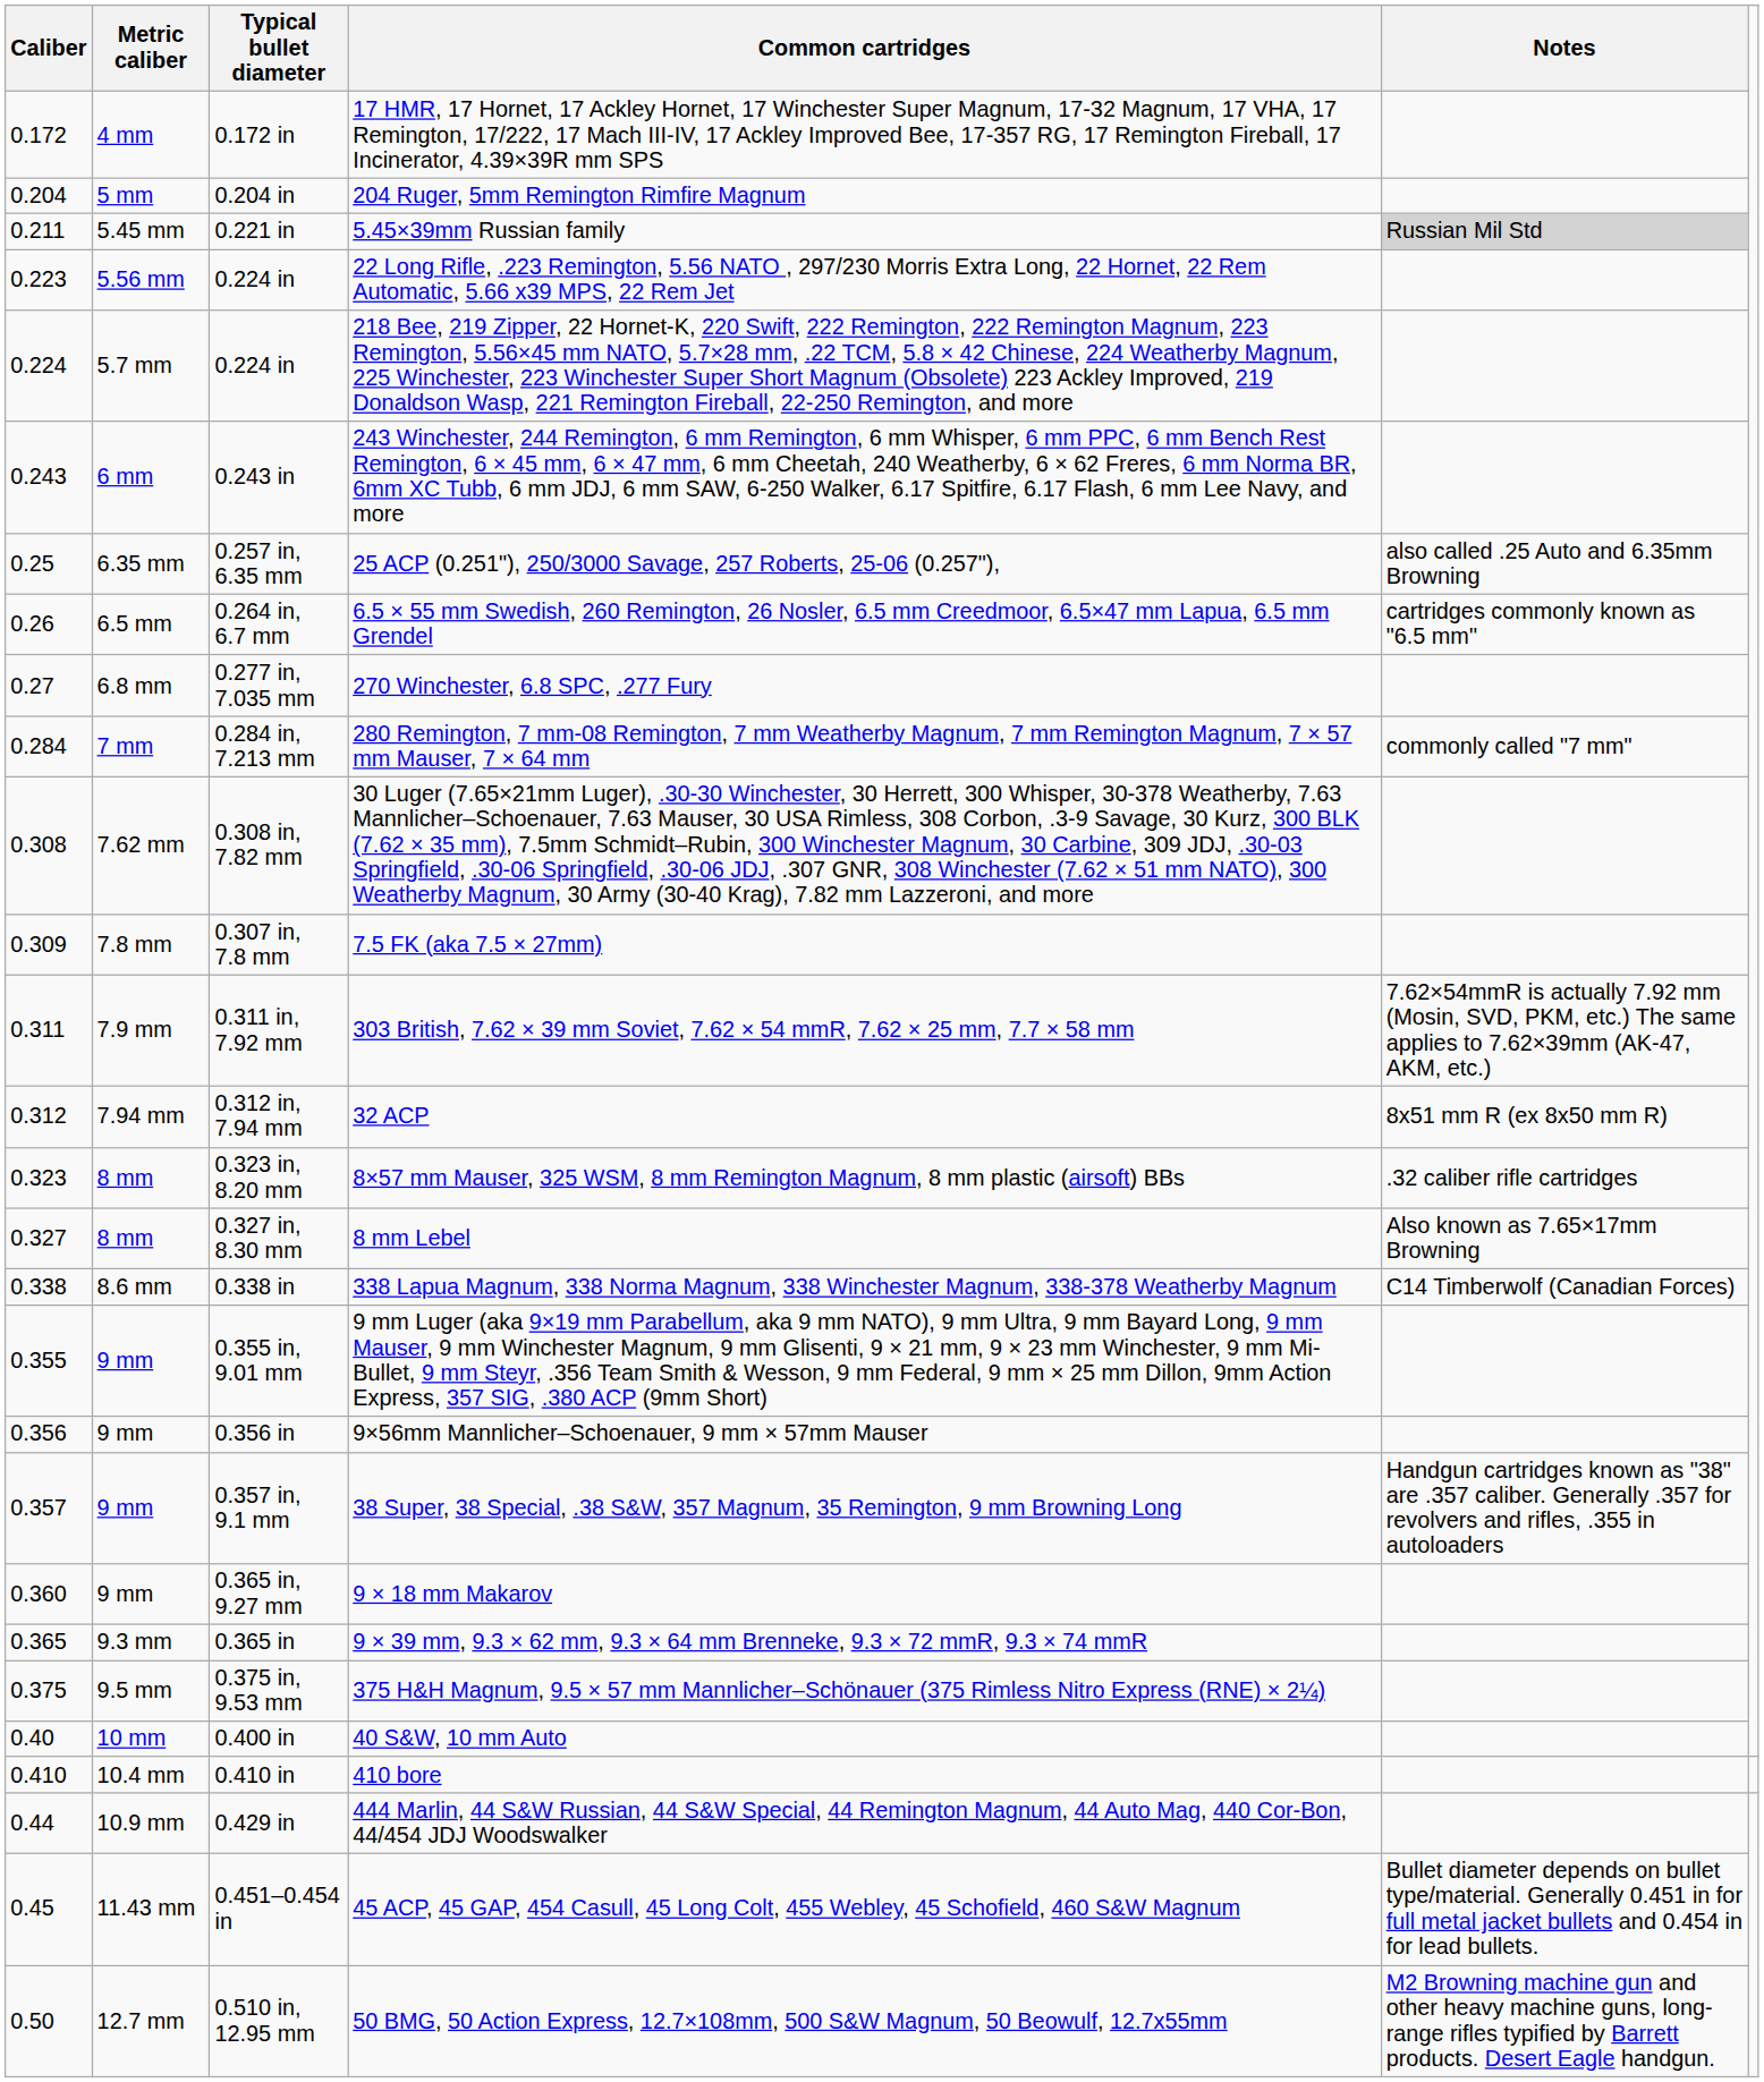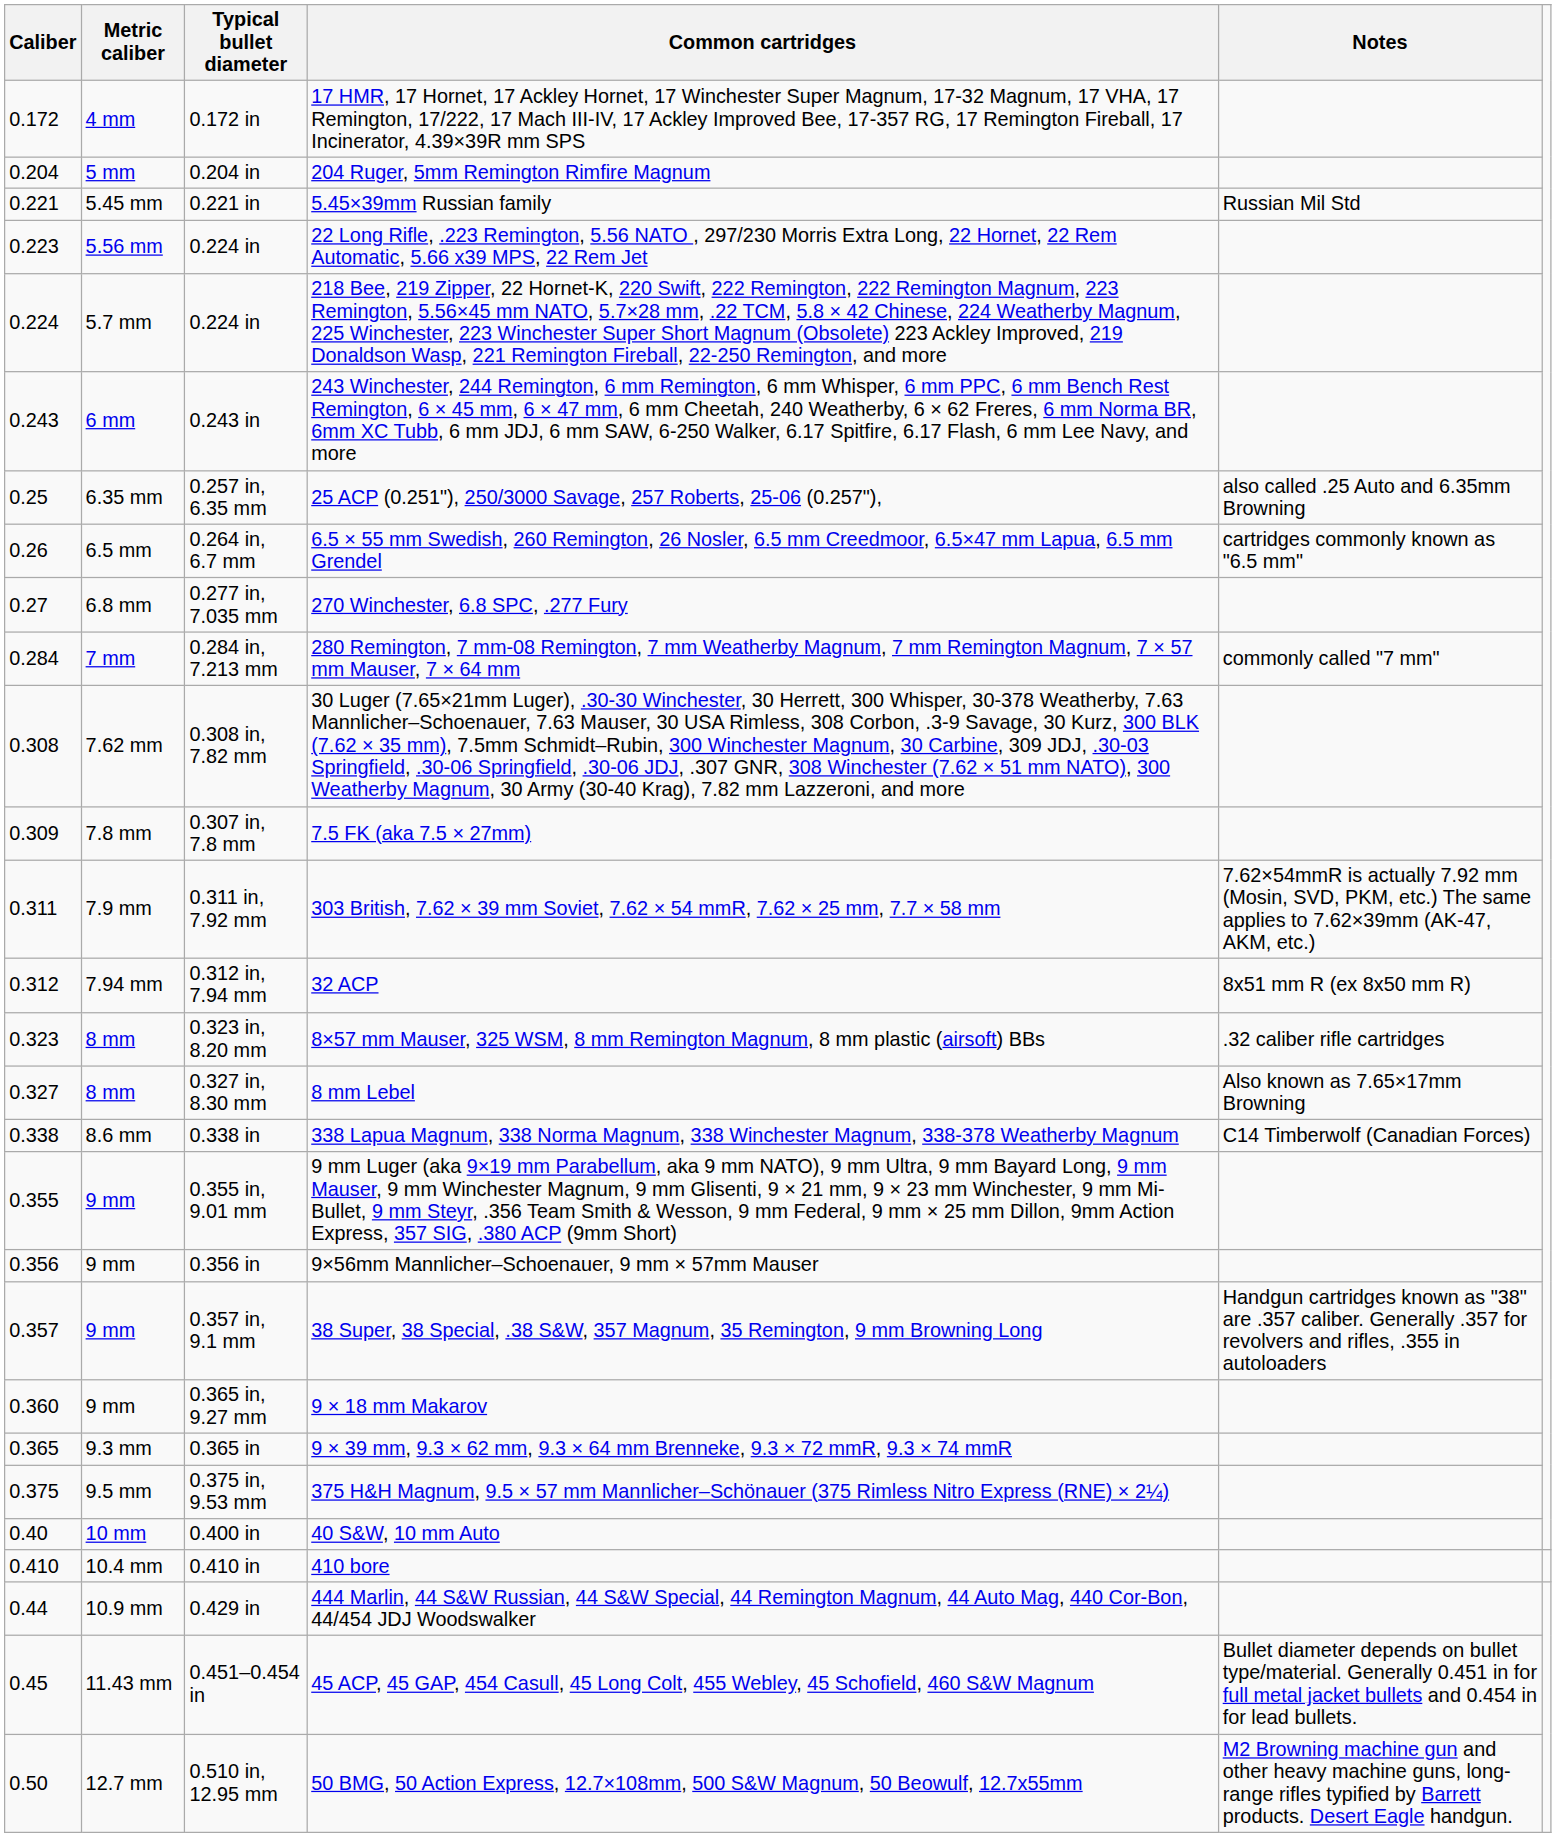 <table class="wikitable sortable" border="1">
 <tr>
 <th>Caliber</th>
 <th>Metric caliber</th>
 <th>Typical bullet diameter</th>
 <th class="unsortable">Common cartridges</th>
 <th class="unsortable">Notes</th>
 </tr>
 <tr>
 <td>0.172</td>
 <td><a href='#'>4 mm</a></td>
 <td>0.172 in</td>
 <td><a href='#'>17 HMR</a>, 17 Hornet, 17 Ackley Hornet, 17 Winchester Super Magnum, 17-32 Magnum, 17 VHA, 17 Remington, 17/222, 17 Mach III-IV, 17 Ackley Improved Bee, 17-357 RG, 17 Remington Fireball, 17 Incinerator, 4.39×39R mm SPS</td>
 <td></td>
 </tr>
 <tr>
 <td>0.204</td>
 <td><a href='#'>5 mm</a></td>
 <td>0.204 in</td>
 <td><a href='#'>204 Ruger</a>, <a href='#'>5mm Remington Rimfire Magnum</a></td>
 <td></td>
 </tr>
 <tr>
-<td>0.211</td>
+<td>0.221</td>
 <td>5.45 mm</td>
 <td>0.221 in</td>
 <td><a href='#'>5.45×39mm</a> Russian family</td>
-<td style="background: lightgrey;">Russian Mil Std</td>
+<td>Russian Mil Std</td>
 </tr>
 <tr>
 <td>0.223</td>
 <td><a href='#'>5.56 mm</a></td>
 <td>0.224 in</td>
 <td><a href='#'>22 Long Rifle</a>, <a href='#'>.223 Remington</a>,  <a href='#'>5.56 NATO  </a>, 297/230 Morris Extra Long, <a href='#'>22 Hornet</a>, <a href='#'>22 Rem Automatic</a>, <a href='#'>5.66 x39 MPS</a>, <a href='#'>22 Rem Jet</a></td>
 <td></td>
 </tr>
 <tr>
 <td>0.224</td>
 <td>5.7 mm</td>
 <td>0.224 in</td>
 <td><a href='#'>218 Bee</a>, <a href='#'>219 Zipper</a>, 22 Hornet-K, <a href='#'>220 Swift</a>, <a href='#'>222 Remington</a>, <a href='#'>222 Remington Magnum</a>, <a href='#'>223 Remington</a>, <a href='#'>5.56×45 mm NATO</a>,  <a href='#'>5.7×28 mm</a>, <a href='#'>.22 TCM</a>, <a href='#'>5.8 × 42 Chinese</a>, <a href='#'>224 Weatherby Magnum</a>, <a href='#'>225 Winchester</a>, <a href='#'>223 Winchester Super Short Magnum (Obsolete)</a> 223 Ackley Improved, <a href='#'>219 Donaldson Wasp</a>, <a href='#'>221 Remington Fireball</a>, <a href='#'>22-250 Remington</a>, and more</td>
 <td></td>
 </tr>
 <tr ||>
 <td>0.243</td>
 <td><a href='#'>6 mm</a></td>
 <td>0.243 in</td>
 <td><a href='#'>243 Winchester</a>, <a href='#'>244 Remington</a>, <a href='#'>6 mm Remington</a>, 6 mm Whisper, <a href='#'>6 mm PPC</a>, <a href='#'>6 mm Bench Rest Remington</a>, <a href='#'>6 × 45 mm</a>, <a href='#'>6 × 47 mm</a>, 6 mm Cheetah, 240 Weatherby, 6 × 62 Freres, <a href='#'>6 mm Norma BR</a>, <a href='#'>6mm XC Tubb</a>, 6 mm JDJ, 6 mm SAW, 6-250 Walker, 6.17 Spitfire, 6.17 Flash, 6 mm Lee Navy, and more</td>
 <td></td>
 </tr>
 <tr>
 <td>0.25</td>
 <td>6.35 mm</td>
 <td>0.257 in, 6.35 mm</td>
 <td><a href='#'>25 ACP</a> (0.251"), <a href='#'>250/3000 Savage</a>, <a href='#'>257 Roberts</a>, <a href='#'>25-06</a> (0.257"),</td>
 <td>also called .25 Auto and 6.35mm Browning</td>
 </tr>
 <tr>
 <td>0.26</td>
 <td>6.5 mm</td>
 <td>0.264 in, 6.7 mm</td>
 <td><a href='#'>6.5 × 55 mm Swedish</a>, <a href='#'>260 Remington</a>, <a href='#'>26 Nosler</a>, <a href='#'>6.5 mm Creedmoor</a>, <a href='#'>6.5×47 mm Lapua</a>, <a href='#'>6.5 mm Grendel</a></td>
 <td>cartridges commonly known as "6.5 mm"</td>
 </tr>
 <tr>
 <td>0.27</td>
 <td>6.8 mm</td>
 <td>0.277 in, 7.035 mm</td>
 <td><a href='#'>270 Winchester</a>, <a href='#'>6.8 SPC</a>, <a href='#'>.277 Fury</a></td>
 <td></td>
 </tr>
 <tr>
 <td>0.284</td>
 <td><a href='#'>7 mm</a></td>
 <td>0.284 in, 7.213 mm</td>
 <td><a href='#'>280 Remington</a>, <a href='#'>7 mm-08 Remington</a>, <a href='#'>7 mm Weatherby Magnum</a>,  <a href='#'>7 mm Remington Magnum</a>, <a href='#'>7 × 57 mm Mauser</a>, <a href='#'>7 × 64 mm</a></td>
 <td>commonly called "7 mm"</td>
 </tr>
 <tr>
 <td>0.308</td>
 <td>7.62 mm</td>
 <td>0.308 in, 7.82 mm</td>
 <td>30 Luger (7.65×21mm Luger), <a href='#'>.30-30 Winchester</a>, 30 Herrett, 300 Whisper, 30-378 Weatherby, 7.63 Mannlicher–Schoenauer, 7.63 Mauser, 30 USA Rimless, 308 Corbon, .3-9 Savage, 30 Kurz, <a href='#'>300 BLK (7.62 × 35 mm)</a>, 7.5mm Schmidt–Rubin, <a href='#'>300 Winchester Magnum</a>, <a href='#'>30 Carbine</a>, 309 JDJ, <a href='#'>.30-03 Springfield</a>, <a href='#'>.30-06 Springfield</a>, <a href='#'>.30-06 JDJ</a>, .307 GNR, <a href='#'>308 Winchester (7.62 × 51 mm NATO)</a>, <a href='#'>300 Weatherby Magnum</a>, 30 Army (30-40 Krag),  7.82 mm Lazzeroni, and more</td>
 <td></td>
 </tr>
 <tr>
 <td>0.309</td>
 <td>7.8 mm</td>
 <td>0.307 in, 7.8 mm</td>
 <td><a href='#'>7.5 FK (aka 7.5 × 27mm)</a></td>
 <td></td>
 </tr>
 <tr>
 <td>0.311</td>
 <td>7.9 mm</td>
 <td>0.311 in, 7.92 mm</td>
 <td><a href='#'>303 British</a>, <a href='#'>7.62 × 39 mm Soviet</a>, <a href='#'>7.62 × 54 mmR</a>, <a href='#'>7.62 × 25 mm</a>, <a href='#'>7.7 × 58 mm</a></td>
 <td>7.62×54mmR is actually 7.92 mm (Mosin, SVD, PKM, etc.) The same applies to 7.62×39mm (AK-47, AKM, etc.)</td>
 </tr>
 <tr>
 <td>0.312</td>
 <td>7.94 mm</td>
 <td>0.312 in, 7.94 mm</td>
 <td><a href='#'>32 ACP</a></td>
 <td>8x51 mm R (ex 8x50 mm R)</td>
 </tr>
 <tr>
 <td>0.323</td>
 <td><a href='#'>8 mm</a></td>
 <td>0.323 in, 8.20 mm</td>
 <td><a href='#'>8×57 mm Mauser</a>, <a href='#'>325 WSM</a>, <a href='#'>8 mm Remington Magnum</a>, 8 mm plastic (<a href='#'>airsoft</a>) BBs</td>
 <td>.32 caliber rifle cartridges</td>
 </tr>
 <tr>
 <td>0.327</td>
 <td><a href='#'>8 mm</a></td>
 <td>0.327 in, 8.30 mm</td>
 <td><a href='#'>8 mm Lebel</a></td>
 <td>Also known as 7.65×17mm Browning</td>
 </tr>
 <tr>
 <td>0.338</td>
 <td>8.6 mm</td>
 <td>0.338 in</td>
 <td><a href='#'>338 Lapua Magnum</a>, <a href='#'>338 Norma Magnum</a>, <a href='#'>338 Winchester Magnum</a>, <a href='#'>338-378 Weatherby Magnum</a></td>
 <td>C14 Timberwolf (Canadian Forces)</td>
 </tr>
 <tr>
 <td>0.355</td>
 <td><a href='#'>9 mm</a></td>
 <td>0.355 in, 9.01 mm</td>
 <td>9 mm Luger (aka <a href='#'>9×19 mm Parabellum</a>, aka 9 mm NATO), 9 mm Ultra, 9 mm Bayard Long, <a href='#'>9 mm Mauser</a>, 9 mm Winchester Magnum, 9 mm Glisenti, 9 × 21 mm, 9 × 23 mm Winchester, 9 mm Mi-Bullet, <a href='#'>9 mm Steyr</a>, .356 Team Smith & Wesson, 9 mm Federal,  9 mm × 25 mm Dillon, 9mm Action Express, <a href='#'>357 SIG</a>, <a href='#'>.380 ACP</a> (9mm Short)</td>
 <td></td>
 </tr>
 <tr>
 <td>0.356</td>
 <td>9 mm</td>
 <td>0.356 in</td>
 <td>9×56mm Mannlicher–Schoenauer, 9 mm × 57mm Mauser</td>
 <td></td>
 </tr>
 <tr>
 <td>0.357</td>
 <td><a href='#'>9 mm</a></td>
 <td>0.357 in, 9.1 mm</td>
 <td><a href='#'>38 Super</a>, <a href='#'>38 Special</a>, <a href='#'>.38 S&W</a>, <a href='#'>357 Magnum</a>, <a href='#'>35 Remington</a>, <a href='#'>9 mm Browning Long</a></td>
 <td>Handgun cartridges known as "38" are .357 caliber. Generally .357 for revolvers and rifles, .355 in autoloaders</td>
 </tr>
 <tr>
 <td>0.360</td>
 <td>9 mm</td>
 <td>0.365 in, 9.27 mm</td>
 <td><a href='#'>9 × 18 mm Makarov</a></td>
 <td></td>
 </tr>
 <tr>
 <td>0.365</td>
 <td>9.3 mm</td>
 <td>0.365 in</td>
 <td><a href='#'>9 × 39 mm</a>, <a href='#'>9.3 × 62 mm</a>, <a href='#'>9.3 × 64 mm Brenneke</a>, <a href='#'>9.3 × 72 mmR</a>, <a href='#'>9.3 × 74 mmR</a></td>
 <td></td>
 </tr>
 <tr>
 <td>0.375</td>
 <td>9.5 mm</td>
 <td>0.375 in, 9.53 mm</td>
 <td><a href='#'>375 H&H Magnum</a>, <a href='#'>9.5 × 57 mm Mannlicher–Schönauer (375 Rimless Nitro Express (RNE) × 2¼)</a></td>
 <td></td>
 </tr>
 <tr>
 <td>0.40</td>
 <td><a href='#'>10 mm</a></td>
 <td>0.400 in</td>
 <td><a href='#'>40 S&W</a>, <a href='#'>10 mm Auto</a></td>
 <td></td>
 </tr>
 <tr>
 <td>0.410</td>
 <td>10.4 mm</td>
 <td>0.410 in</td>
 <td><a href='#'>410 bore</a></td>
 <td></td>
 <td></td>
 </tr>
 <tr>
 <td>0.44</td>
 <td>10.9 mm</td>
 <td>0.429 in</td>
 <td><a href='#'>444 Marlin</a>, <a href='#'>44 S&W Russian</a>, <a href='#'>44 S&W Special</a>, <a href='#'>44 Remington Magnum</a>, <a href='#'>44 Auto Mag</a>, <a href='#'>440 Cor-Bon</a>, 44/454 JDJ Woodswalker</td>
 <td></td>
 </tr>
 <tr>
 <td>0.45</td>
 <td>11.43 mm</td>
 <td>0.451–0.454 in</td>
 <td><a href='#'>45 ACP</a>, <a href='#'>45 GAP</a>, <a href='#'>454 Casull</a>, <a href='#'>45 Long Colt</a>, <a href='#'>455 Webley</a>, <a href='#'>45 Schofield</a>, <a href='#'>460 S&W Magnum</a></td>
 <td>Bullet diameter depends on bullet type/material. Generally 0.451 in for <a href='#'>full metal jacket bullets</a> and 0.454 in for lead bullets.</td>
 </tr>
 <tr>
 <td>0.50</td>
 <td>12.7 mm</td>
 <td>0.510 in, 12.95 mm</td>
 <td><a href='#'>50 BMG</a>, <a href='#'>50 Action Express</a>, <a href='#'>12.7×108mm</a>, <a href='#'>500 S&W Magnum</a>, <a href='#'>50 Beowulf</a>, <a href='#'>12.7x55mm</a></td>
 <td><a href='#'>M2 Browning machine gun</a> and other heavy machine guns, long-range rifles typified by <a href='#'>Barrett</a> products. <a href='#'>Desert Eagle</a> handgun.</td>
 </tr>
 </table>
